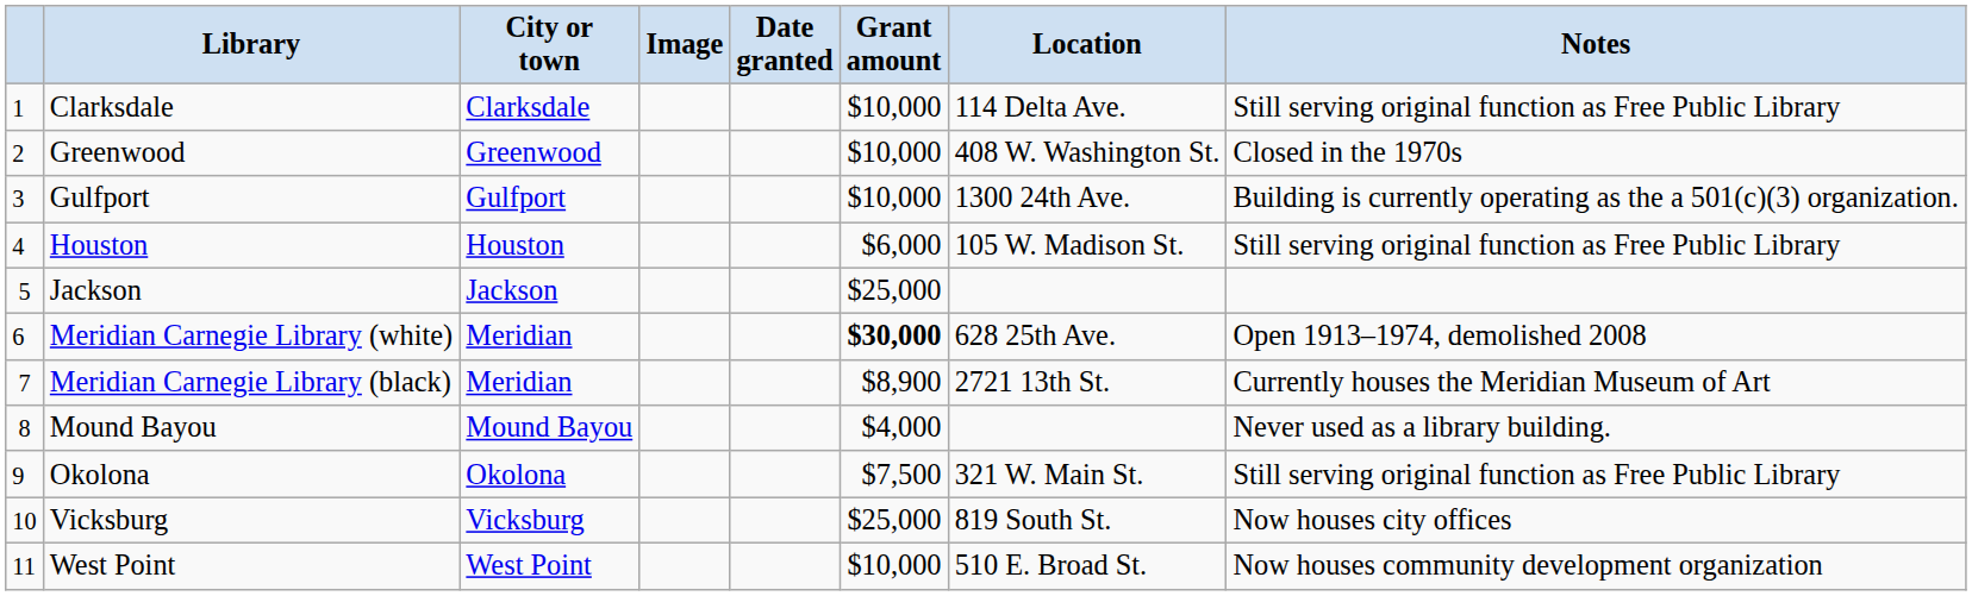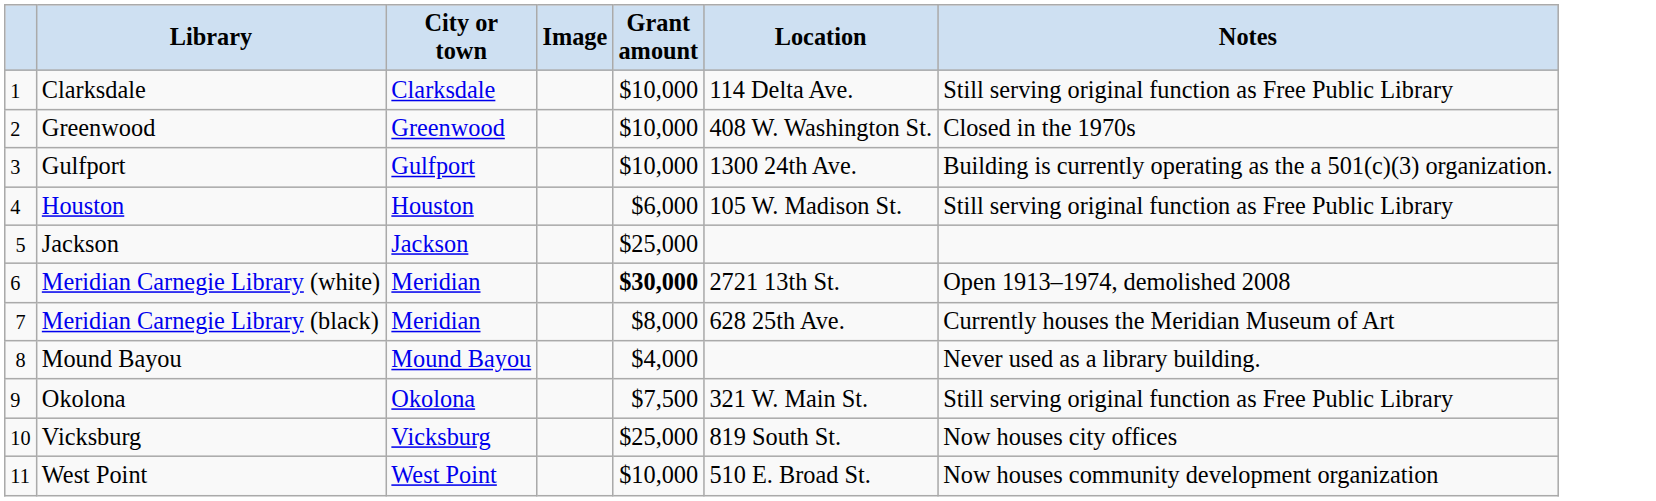 <table class="wikitable sortable" align="center">
 <tr>
 <th style="background-color:#CEE0F2;"></th>
 <th style="background-color:#CEE0F2;">Library</th>
 <th style="background-color:#CEE0F2;">City or<br>town</th>
 <th style="background-color:#CEE0F2;" class="unsortable">Image</th>
-<th style="background-color:#CEE0F2;">Date<br>granted</th>
 <th style="background-color:#CEE0F2;">Grant<br>amount</th>
 <th style="background-color:#CEE0F2;">Location</th>
 <th style="background-color:#CEE0F2;" class="unsortable">Notes</th>
 </tr>
 <tr ->
 <td><small>1</small></td>
 <td>Clarksdale</td>
 <td><a href='#'>Clarksdale</a></td>
-<td></td>
 <td></td>
 <td align=right>$10,000</td>
 <td>114 Delta Ave.</td>
 <td>Still serving original function as Free Public Library</td>
 </tr>
 <tr ->
 <td><small>2</small></td>
 <td>Greenwood</td>
 <td><a href='#'>Greenwood</a></td>
 <td></td>
-<td></td>
 <td align=right>$10,000</td>
 <td>408 W. Washington St.</td>
 <td>Closed in the 1970s</td>
 </tr>
 <tr ->
 <td><small>3</small></td>
 <td>Gulfport</td>
 <td><a href='#'>Gulfport</a></td>
-<td></td>
 <td></td>
 <td align=right>$10,000</td>
 <td>1300 24th Ave.</td>
 <td>Building is currently operating as the  a 501(c)(3) organization.</td>
 </tr>
 <tr ->
 <td><small>4</small></td>
 <td><a href='#'>Houston</a></td>
 <td><a href='#'>Houston</a></td>
 <td></td>
-<td></td>
 <td align=right>$6,000</td>
 <td>105 W. Madison St.<br><small></small></td>
 <td>Still serving original function as Free Public Library</td>
 </tr>
 <tr ->
 <td align=center><small>5</small></td>
 <td>Jackson</td>
 <td><a href='#'>Jackson</a></td>
-<td></td>
 <td></td>
 <td align=right>$25,000</td>
 <td></td>
 <td></td>
 </tr>
 <tr ->
 <td><small>6</small></td>
 <td><a href='#'>Meridian Carnegie Library</a> (white)</td>
 <td><a href='#'>Meridian</a></td>
 <td></td>
-<td></td>
 <td align=right><strong>$30,000</strong></td>
-<td>628 25th Ave.<br><small></small></td>
+<td>2721 13th St.<br><small></small></td>
 <td>Open 1913–1974, demolished 2008</td>
 </tr>
 <tr ->
 <td align=center><small>7</small></td>
 <td><a href='#'>Meridian Carnegie Library</a> (black)</td>
 <td><a href='#'>Meridian</a></td>
 <td></td>
-<td></td>
-<td align=right>$8,900</td>
-<td>2721 13th St.<br><small></small></td>
+<td align=right>$8,000</td>
+<td>628 25th Ave.<br><small></small></td>
 <td>Currently houses the Meridian Museum of Art</td>
 </tr>
 <tr ->
 <td align=center><small>8</small></td>
 <td>Mound Bayou</td>
 <td><a href='#'>Mound Bayou</a></td>
-<td></td>
 <td></td>
 <td align=right>$4,000</td>
 <td></td>
 <td>Never used as a library building.</td>
 </tr>
 <tr ->
 <td><small>9</small></td>
 <td>Okolona</td>
 <td><a href='#'>Okolona</a></td>
 <td></td>
-<td></td>
 <td align=right>$7,500</td>
 <td>321 W. Main St.</td>
 <td>Still serving original function as Free Public Library</td>
 </tr>
 <tr ->
 <td><small>10</small></td>
 <td>Vicksburg</td>
 <td><a href='#'>Vicksburg</a></td>
-<td></td>
 <td></td>
 <td align=right>$25,000</td>
 <td>819 South St.<br><small></small></td>
 <td>Now houses city offices</td>
 </tr>
 <tr ->
 <td><small>11</small></td>
 <td>West Point</td>
 <td><a href='#'>West Point</a></td>
 <td></td>
-<td></td>
 <td align=right>$10,000</td>
 <td>510 E. Broad St.</td>
 <td>Now houses community development organization</td>
 </tr>
 </table>
